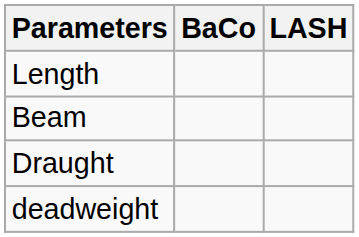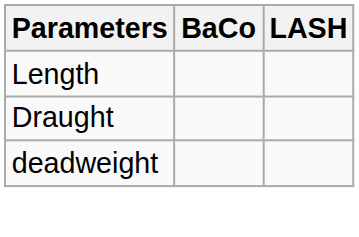 <table Class="wikitable" style="font-size:90%;">
 <tr>
 <th>Parameters</th>
 <th>BaCo</th>
 <th>LASH</th>
 </tr>
 <tr>
 <td>Length</td>
-<td></td>
-<td></td>
-</tr>
-<tr>
-<td>Beam</td>
 <td></td>
 <td></td>
 </tr>
 <tr>
 <td>Draught</td>
 <td></td>
 <td></td>
 </tr>
 <tr>
 <td>deadweight</td>
 <td></td>
 <td></td>
 </tr>
 </table>
